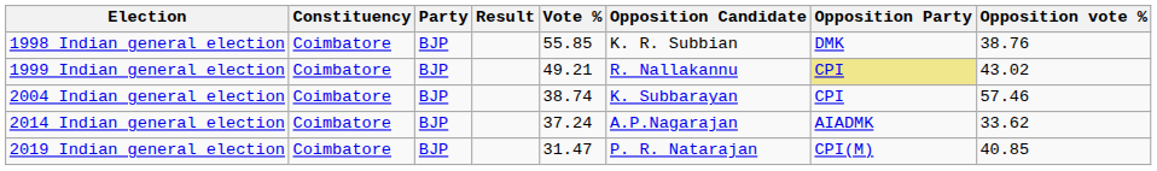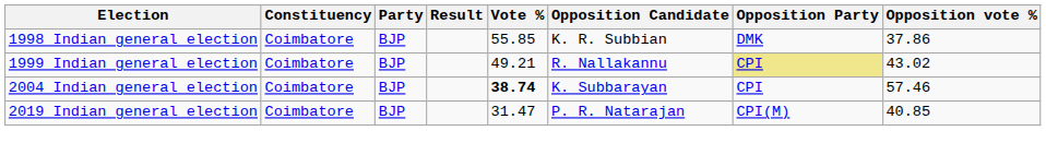 <table class="sortable wikitable"style="font-size: 95%">
 <tr>
 <th>Election</th>
 <th>Constituency</th>
 <th>Party</th>
 <th>Result</th>
 <th>Vote %</th>
 <th>Opposition Candidate</th>
 <th>Opposition Party</th>
 <th>Opposition vote %</th>
 </tr>
 <tr>
 <td><a href='#'>1998 Indian general election</a></td>
 <td><a href='#'>Coimbatore</a></td>
 <td><a href='#'>BJP</a></td>
 <td></td>
 <td>55.85</td>
 <td>K. R. Subbian</td>
 <td><a href='#'>DMK</a></td>
-<td>38.76</td>
+<td>37.86</td>
 </tr>
 <tr>
 <td><a href='#'>1999 Indian general election</a></td>
 <td><a href='#'>Coimbatore</a></td>
 <td><a href='#'>BJP</a></td>
 <td></td>
 <td>49.21</td>
 <td><a href='#'>R. Nallakannu</a></td>
 <td style="background: khaki;"><a href='#'>CPI</a></td>
 <td>43.02</td>
 </tr>
 <tr>
 <td><a href='#'>2004 Indian general election</a></td>
 <td><a href='#'>Coimbatore</a></td>
 <td><a href='#'>BJP</a></td>
 <td></td>
-<td>38.74</td>
+<td><strong>38.74</strong></td>
 <td><a href='#'>K. Subbarayan</a></td>
 <td><a href='#'>CPI</a></td>
 <td>57.46</td>
-</tr>
-<tr>
-<td><a href='#'>2014 Indian general election</a></td>
-<td><a href='#'>Coimbatore</a></td>
-<td><a href='#'>BJP</a></td>
-<td></td>
-<td>37.24</td>
-<td><a href='#'>A.P.Nagarajan</a></td>
-<td><a href='#'>AIADMK</a></td>
-<td>33.62</td>
 </tr>
 <tr>
 <td><a href='#'>2019 Indian general election</a></td>
 <td><a href='#'>Coimbatore</a></td>
 <td><a href='#'>BJP</a></td>
 <td></td>
 <td>31.47</td>
 <td><a href='#'>P. R. Natarajan</a></td>
 <td><a href='#'>CPI(M)</a></td>
 <td>40.85</td>
 </tr>
 </table>
